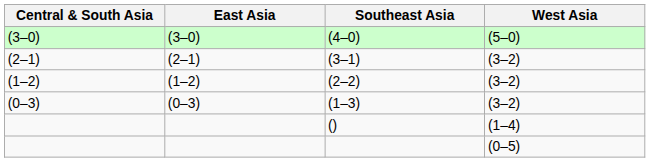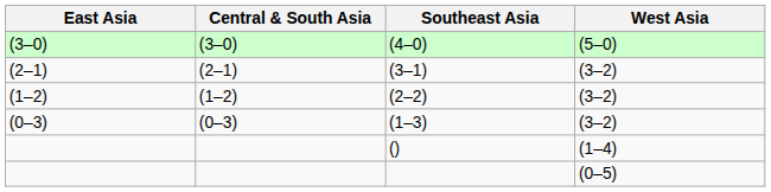 <table class=wikitable  style="text-align: center; font-size:90% ">
 <tr>
+<th width=160>East Asia</th>
 <th width=160>Central & South Asia</th>
-<th width=160>East Asia</th>
 <th width=160>Southeast Asia</th>
 <th width=160>West Asia</th>
 </tr>
 <tr bgcolor="#ccffcc">
 <td align=left> (3–0)</td>
 <td align=left> (3–0)</td>
 <td align=left> (4–0)</td>
 <td align=left> (5–0)</td>
 </tr>
 <tr>
 <td align=left> (2–1)</td>
 <td align=left> (2–1)</td>
 <td align=left> (3–1)</td>
 <td align=left> (3–2)</td>
 </tr>
 <tr>
 <td align=left> (1–2)</td>
 <td align=left> (1–2)</td>
 <td align=left> (2–2)</td>
 <td align=left> (3–2)</td>
 </tr>
 <tr>
 <td align=left> (0–3)</td>
 <td align=left> (0–3)</td>
 <td align=left> (1–3)</td>
 <td align=left> (3–2)</td>
 </tr>
 <tr>
 <td></td>
 <td></td>
 <td align=left> ()</td>
 <td align="left"> (1–4)</td>
 </tr>
 <tr>
 <td></td>
 <td></td>
 <td></td>
 <td align=left> (0–5)</td>
 </tr>
 </table>
